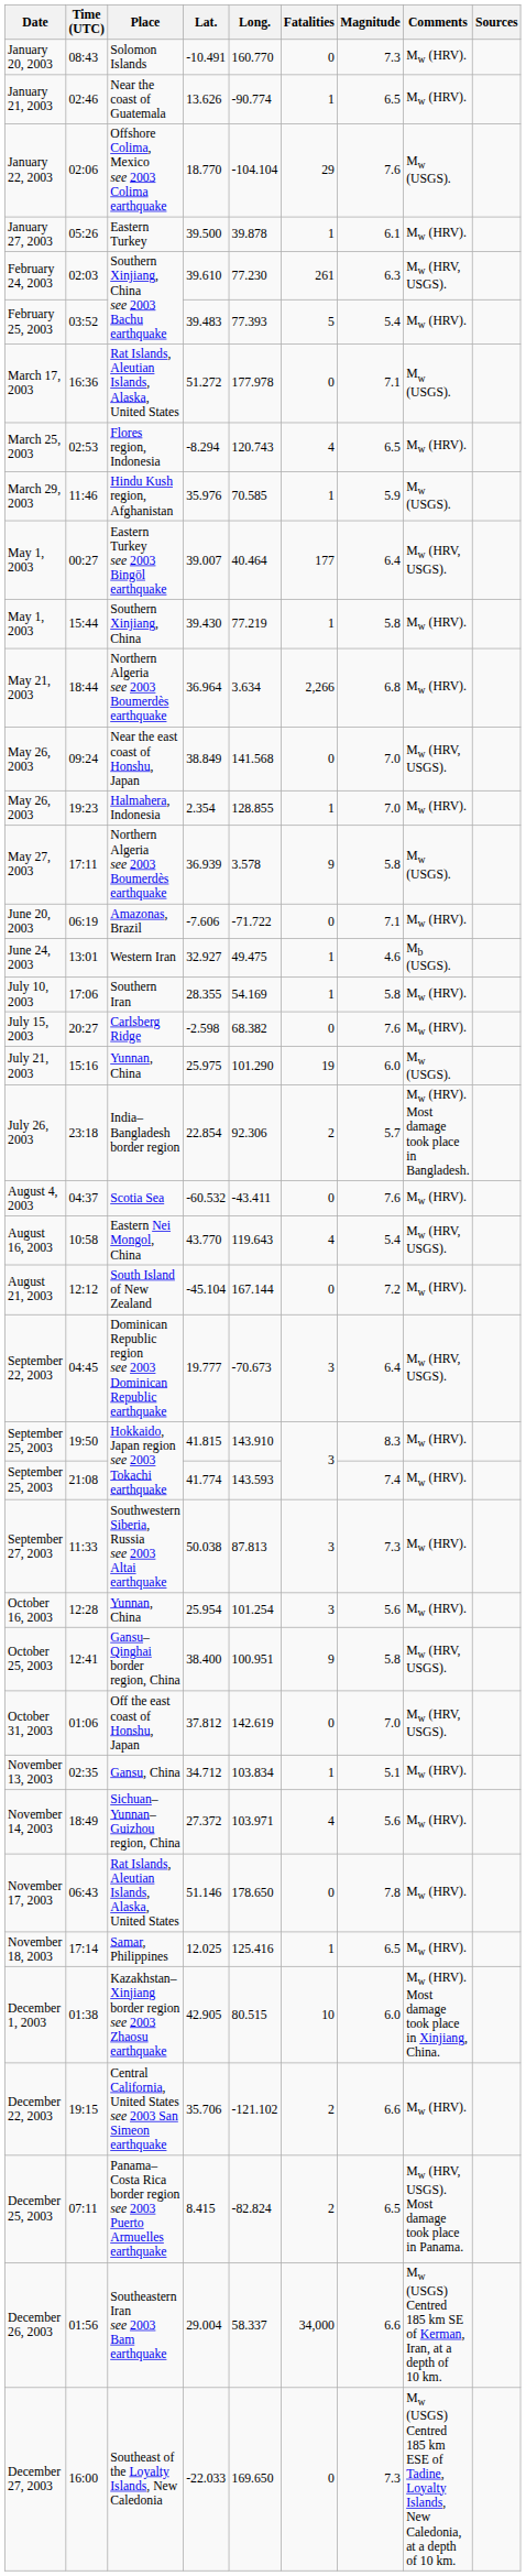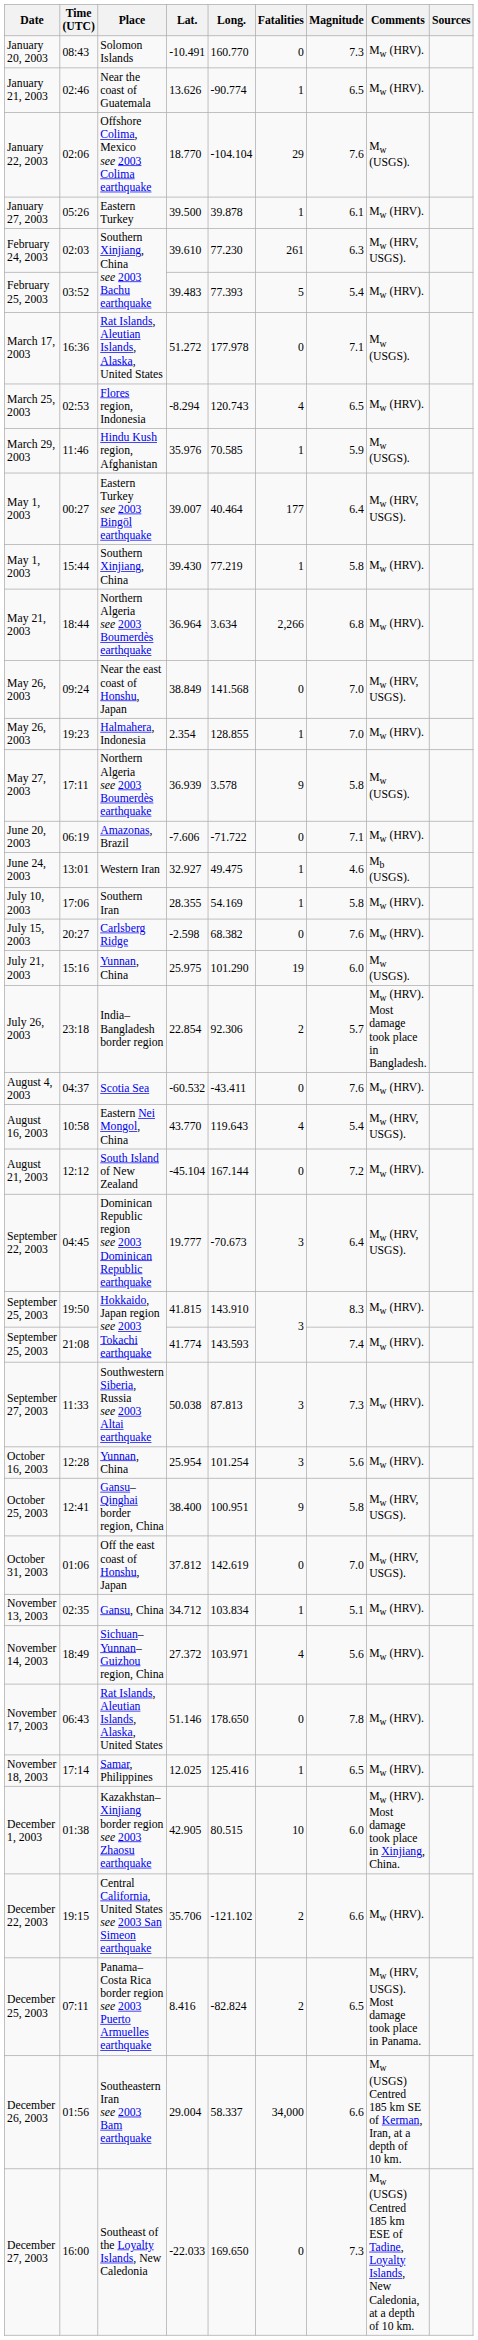 <table class="wikitable sortable">
 <tr style="background:#ececec;">
 <th>Date</th>
 <th>Time (UTC)</th>
 <th>Place</th>
 <th>Lat.</th>
 <th>Long.</th>
 <th>Fatalities</th>
 <th>Magnitude</th>
 <th>Comments</th>
 <th>Sources</th>
 </tr>
 <tr>
 <td>January 20, 2003</td>
 <td>08:43</td>
 <td>Solomon Islands</td>
 <td>-10.491</td>
 <td>160.770</td>
 <td style="text-align:right;">0</td>
 <td style="text-align:right;">7.3</td>
 <td>M<sub>w</sub> (HRV).</td>
 <td></td>
 </tr>
 <tr>
 <td>January 21, 2003</td>
 <td>02:46</td>
 <td>Near the coast of Guatemala</td>
 <td>13.626</td>
 <td>-90.774</td>
 <td style="text-align:right;">1</td>
 <td style="text-align:right;">6.5</td>
 <td>M<sub>w</sub> (HRV).</td>
 <td></td>
 </tr>
 <tr>
 <td>January 22, 2003</td>
 <td>02:06</td>
 <td>Offshore <a href='#'>Colima</a>, Mexico<br> <em>see</em> <a href='#'>2003 Colima earthquake</a></td>
 <td>18.770</td>
 <td>-104.104</td>
 <td style="text-align:right;">29</td>
 <td style="text-align:right;">7.6</td>
 <td>M<sub>w</sub> (USGS).</td>
 <td></td>
 </tr>
 <tr>
 <td>January 27, 2003</td>
 <td>05:26</td>
 <td>Eastern Turkey</td>
 <td>39.500</td>
 <td>39.878</td>
 <td style="text-align:right;">1</td>
 <td style="text-align:right;">6.1</td>
 <td>M<sub>w</sub> (HRV).</td>
 <td></td>
 </tr>
 <tr>
 <td>February 24, 2003</td>
 <td>02:03</td>
 <td rowspan="2">Southern <a href='#'>Xinjiang</a>, China<br> <em>see</em> <a href='#'>2003 Bachu earthquake</a></td>
 <td>39.610</td>
 <td>77.230</td>
 <td style="text-align:right;">261</td>
 <td style="text-align:right;">6.3</td>
 <td>M<sub>w</sub> (HRV, USGS).</td>
 <td></td>
 </tr>
 <tr>
 <td>February 25, 2003</td>
 <td>03:52</td>
 <td>39.483</td>
 <td>77.393</td>
 <td style="text-align:right;">5</td>
 <td style="text-align:right;">5.4</td>
 <td>M<sub>w</sub> (HRV).</td>
 <td></td>
 </tr>
 <tr>
 <td>March 17, 2003</td>
 <td>16:36</td>
 <td><a href='#'>Rat Islands</a>, <a href='#'>Aleutian Islands</a>, <a href='#'>Alaska</a>, United States</td>
 <td>51.272</td>
 <td>177.978</td>
 <td style="text-align:right;">0</td>
 <td style="text-align:right;">7.1</td>
 <td>M<sub>w</sub> (USGS).</td>
 <td></td>
 </tr>
 <tr>
 <td>March 25, 2003</td>
 <td>02:53</td>
 <td><a href='#'>Flores</a> region, Indonesia</td>
 <td>-8.294</td>
 <td>120.743</td>
 <td style="text-align:right;">4</td>
 <td style="text-align:right;">6.5</td>
 <td>M<sub>w</sub> (HRV).</td>
 <td></td>
 </tr>
 <tr>
 <td>March 29, 2003</td>
 <td>11:46</td>
 <td><a href='#'>Hindu Kush</a> region, Afghanistan</td>
 <td>35.976</td>
 <td>70.585</td>
 <td style="text-align:right;">1</td>
 <td style="text-align:right;">5.9</td>
 <td>M<sub>w</sub> (USGS).</td>
 <td></td>
 </tr>
 <tr>
 <td>May 1, 2003</td>
 <td>00:27</td>
 <td>Eastern Turkey<br> <em>see</em> <a href='#'>2003 Bingöl earthquake</a></td>
 <td>39.007</td>
 <td>40.464</td>
 <td style="text-align:right;">177</td>
 <td style="text-align:right;">6.4</td>
 <td>M<sub>w</sub> (HRV, USGS).</td>
 <td></td>
 </tr>
 <tr>
 <td>May 1, 2003</td>
 <td>15:44</td>
 <td>Southern <a href='#'>Xinjiang</a>, China</td>
 <td>39.430</td>
 <td>77.219</td>
 <td style="text-align:right;">1</td>
 <td style="text-align:right;">5.8</td>
 <td>M<sub>w</sub> (HRV).</td>
 <td></td>
 </tr>
 <tr>
 <td>May 21, 2003</td>
 <td>18:44</td>
 <td>Northern Algeria<br> <em>see</em> <a href='#'>2003 Boumerdès earthquake</a></td>
 <td>36.964</td>
 <td>3.634</td>
 <td style="text-align:right;">2,266</td>
 <td style="text-align:right;">6.8</td>
 <td>M<sub>w</sub> (HRV).</td>
 <td></td>
 </tr>
 <tr>
 <td>May 26, 2003</td>
 <td>09:24</td>
 <td>Near the east coast of <a href='#'>Honshu</a>, Japan</td>
 <td>38.849</td>
 <td>141.568</td>
 <td style="text-align:right;">0</td>
 <td style="text-align:right;">7.0</td>
 <td>M<sub>w</sub> (HRV, USGS).</td>
 <td></td>
 </tr>
 <tr>
 <td>May 26, 2003</td>
 <td>19:23</td>
 <td><a href='#'>Halmahera</a>, Indonesia</td>
 <td>2.354</td>
 <td>128.855</td>
 <td style="text-align:right;">1</td>
 <td style="text-align:right;">7.0</td>
 <td>M<sub>w</sub> (HRV).</td>
 <td></td>
 </tr>
 <tr>
 <td>May 27, 2003</td>
 <td>17:11</td>
 <td>Northern Algeria<br> <em>see</em> <a href='#'>2003 Boumerdès earthquake</a></td>
 <td>36.939</td>
 <td>3.578</td>
 <td style="text-align:right;">9</td>
 <td style="text-align:right;">5.8</td>
 <td>M<sub>w</sub> (USGS).</td>
 <td></td>
 </tr>
 <tr>
 <td>June 20, 2003</td>
 <td>06:19</td>
 <td><a href='#'>Amazonas</a>, Brazil</td>
 <td>-7.606</td>
 <td>-71.722</td>
 <td style="text-align:right;">0</td>
 <td style="text-align:right;">7.1</td>
 <td>M<sub>w</sub> (HRV).</td>
 <td></td>
 </tr>
 <tr>
 <td>June 24, 2003</td>
 <td>13:01</td>
 <td>Western Iran</td>
 <td>32.927</td>
 <td>49.475</td>
 <td style="text-align:right;">1</td>
 <td style="text-align:right;">4.6</td>
 <td>M<sub>b</sub> (USGS).</td>
 <td></td>
 </tr>
 <tr>
 <td>July 10, 2003</td>
 <td>17:06</td>
 <td>Southern Iran</td>
 <td>28.355</td>
 <td>54.169</td>
 <td style="text-align:right;">1</td>
 <td style="text-align:right;">5.8</td>
 <td>M<sub>w</sub> (HRV).</td>
 <td></td>
 </tr>
 <tr>
 <td>July 15, 2003</td>
 <td>20:27</td>
 <td><a href='#'>Carlsberg Ridge</a></td>
 <td>-2.598</td>
 <td>68.382</td>
 <td style="text-align:right;">0</td>
 <td style="text-align:right;">7.6</td>
 <td>M<sub>w</sub> (HRV).</td>
 <td></td>
 </tr>
 <tr>
 <td>July 21, 2003</td>
 <td>15:16</td>
 <td><a href='#'>Yunnan</a>, China</td>
 <td>25.975</td>
 <td>101.290</td>
 <td style="text-align:right;">19</td>
 <td style="text-align:right;">6.0</td>
 <td>M<sub>w</sub> (USGS).</td>
 <td></td>
 </tr>
 <tr>
 <td>July 26, 2003</td>
 <td>23:18</td>
 <td>India–Bangladesh border region</td>
 <td>22.854</td>
 <td>92.306</td>
 <td style="text-align:right;">2</td>
 <td style="text-align:right;">5.7</td>
 <td>M<sub>w</sub> (HRV). Most damage took place in Bangladesh.</td>
 <td></td>
 </tr>
 <tr>
 <td>August 4, 2003</td>
 <td>04:37</td>
 <td><a href='#'>Scotia Sea</a></td>
 <td>-60.532</td>
 <td>-43.411</td>
 <td style="text-align:right;">0</td>
 <td style="text-align:right;">7.6</td>
 <td>M<sub>w</sub> (HRV).</td>
 <td></td>
 </tr>
 <tr>
 <td>August 16, 2003</td>
 <td>10:58</td>
 <td>Eastern <a href='#'>Nei Mongol</a>, China</td>
 <td>43.770</td>
 <td>119.643</td>
 <td style="text-align:right;">4</td>
 <td style="text-align:right;">5.4</td>
 <td>M<sub>w</sub> (HRV, USGS).</td>
 <td></td>
 </tr>
 <tr>
 <td>August 21, 2003</td>
 <td>12:12</td>
 <td><a href='#'>South Island</a> of New Zealand</td>
 <td>-45.104</td>
 <td>167.144</td>
 <td style="text-align:right;">0</td>
 <td style="text-align:right;">7.2</td>
 <td>M<sub>w</sub> (HRV).</td>
 <td></td>
 </tr>
 <tr>
 <td>September 22, 2003</td>
 <td>04:45</td>
 <td>Dominican Republic region<br> <em>see</em> <a href='#'>2003 Dominican Republic earthquake</a></td>
 <td>19.777</td>
 <td>-70.673</td>
 <td style="text-align:right;">3</td>
 <td style="text-align:right;">6.4</td>
 <td>M<sub>w</sub> (HRV, USGS).</td>
 <td></td>
 </tr>
 <tr>
 <td>September 25, 2003</td>
 <td>19:50</td>
 <td rowspan="2"><a href='#'>Hokkaido</a>, Japan region<br> <em>see</em> <a href='#'>2003 Tokachi earthquake</a></td>
 <td>41.815</td>
 <td>143.910</td>
 <td rowspan="2" style="text-align:right;">3</td>
 <td style="text-align:right;">8.3</td>
 <td>M<sub>w</sub> (HRV).</td>
 <td></td>
 </tr>
 <tr>
 <td>September 25, 2003</td>
 <td>21:08</td>
 <td>41.774</td>
 <td>143.593</td>
 <td style="text-align:right;">7.4</td>
 <td>M<sub>w</sub> (HRV).</td>
 <td></td>
 </tr>
 <tr>
 <td>September 27, 2003</td>
 <td>11:33</td>
 <td>Southwestern <a href='#'>Siberia</a>, Russia<br> <em>see</em> <a href='#'>2003 Altai earthquake</a></td>
 <td>50.038</td>
 <td>87.813</td>
 <td style="text-align:right;">3</td>
 <td style="text-align:right;">7.3</td>
 <td>M<sub>w</sub> (HRV).</td>
 <td></td>
 </tr>
 <tr>
 <td>October 16, 2003</td>
 <td>12:28</td>
 <td><a href='#'>Yunnan</a>, China</td>
 <td>25.954</td>
 <td>101.254</td>
 <td style="text-align:right;">3</td>
 <td style="text-align:right;">5.6</td>
 <td>M<sub>w</sub> (HRV).</td>
 <td></td>
 </tr>
 <tr>
 <td>October 25, 2003</td>
 <td>12:41</td>
 <td><a href='#'>Gansu</a>–<a href='#'>Qinghai</a> border region, China</td>
 <td>38.400</td>
 <td>100.951</td>
 <td style="text-align:right;">9</td>
 <td style="text-align:right;">5.8</td>
 <td>M<sub>w</sub> (HRV, USGS).</td>
 <td></td>
 </tr>
 <tr>
 <td>October 31, 2003</td>
 <td>01:06</td>
 <td>Off the east coast of <a href='#'>Honshu</a>, Japan</td>
 <td>37.812</td>
 <td>142.619</td>
 <td style="text-align:right;">0</td>
 <td style="text-align:right;">7.0</td>
 <td>M<sub>w</sub> (HRV, USGS).</td>
 <td></td>
 </tr>
 <tr>
 <td>November 13, 2003</td>
 <td>02:35</td>
 <td><a href='#'>Gansu</a>, China</td>
 <td>34.712</td>
 <td>103.834</td>
 <td style="text-align:right;">1</td>
 <td style="text-align:right;">5.1</td>
 <td>M<sub>w</sub> (HRV).</td>
 <td></td>
 </tr>
 <tr>
 <td>November 14, 2003</td>
 <td>18:49</td>
 <td><a href='#'>Sichuan</a>–<a href='#'>Yunnan</a>–<a href='#'>Guizhou</a> region, China</td>
 <td>27.372</td>
 <td>103.971</td>
 <td style="text-align:right;">4</td>
 <td style="text-align:right;">5.6</td>
 <td>M<sub>w</sub> (HRV).</td>
 <td></td>
 </tr>
 <tr>
 <td>November 17, 2003</td>
 <td>06:43</td>
 <td><a href='#'>Rat Islands</a>, <a href='#'>Aleutian Islands</a>, <a href='#'>Alaska</a>, United States</td>
 <td>51.146</td>
 <td>178.650</td>
 <td style="text-align:right;">0</td>
 <td style="text-align:right;">7.8</td>
 <td>M<sub>w</sub> (HRV).</td>
 <td></td>
 </tr>
 <tr>
 <td>November 18, 2003</td>
 <td>17:14</td>
 <td><a href='#'>Samar</a>, Philippines</td>
 <td>12.025</td>
 <td>125.416</td>
 <td style="text-align:right;">1</td>
 <td style="text-align:right;">6.5</td>
 <td>M<sub>w</sub> (HRV).</td>
 <td></td>
 </tr>
 <tr>
 <td>December 1, 2003</td>
 <td>01:38</td>
 <td>Kazakhstan–<a href='#'>Xinjiang</a> border region<br> <em>see</em> <a href='#'>2003 Zhaosu earthquake</a></td>
 <td>42.905</td>
 <td>80.515</td>
 <td style="text-align:right;">10</td>
 <td style="text-align:right;">6.0</td>
 <td>M<sub>w</sub> (HRV). Most damage took place in <a href='#'>Xinjiang</a>, China.</td>
 <td></td>
 </tr>
 <tr>
 <td>December 22, 2003</td>
 <td>19:15</td>
 <td>Central <a href='#'>California</a>, United States<br> <em>see</em> <a href='#'>2003 San Simeon earthquake</a></td>
 <td>35.706</td>
 <td>-121.102</td>
 <td style="text-align:right;">2</td>
 <td style="text-align:right;">6.6</td>
 <td>M<sub>w</sub> (HRV).</td>
 <td></td>
 </tr>
 <tr>
 <td>December 25, 2003</td>
 <td>07:11</td>
 <td>Panama–Costa Rica border region<br> <em>see</em> <a href='#'>2003 Puerto Armuelles earthquake</a></td>
-<td>8.415</td>
+<td>8.416</td>
 <td>-82.824</td>
 <td style="text-align:right;">2</td>
 <td style="text-align:right;">6.5</td>
 <td>M<sub>w</sub> (HRV, USGS). Most damage took place in Panama.</td>
 <td></td>
 </tr>
 <tr>
 <td>December 26, 2003</td>
 <td>01:56</td>
 <td>Southeastern Iran<br> <em>see</em> <a href='#'>2003 Bam earthquake</a></td>
 <td>29.004</td>
 <td>58.337</td>
 <td style="text-align:right;">34,000</td>
 <td style="text-align:right;">6.6</td>
 <td>M<sub>w</sub> (USGS) Centred 185 km SE of <a href='#'>Kerman</a>, Iran, at a depth of 10 km.</td>
 <td style="text-align:right;"></td>
 </tr>
 <tr>
 <td>December 27, 2003</td>
 <td>16:00</td>
 <td>Southeast of the <a href='#'>Loyalty Islands</a>, New Caledonia</td>
 <td>-22.033</td>
 <td>169.650</td>
 <td style="text-align:right;">0</td>
 <td style="text-align:right;">7.3</td>
 <td>M<sub>w</sub> (USGS) Centred 185 km ESE of <a href='#'>Tadine</a>, <a href='#'>Loyalty Islands</a>, New Caledonia, at a depth of 10 km.</td>
 <td style="text-align:right;"></td>
 </tr>
 </table>
